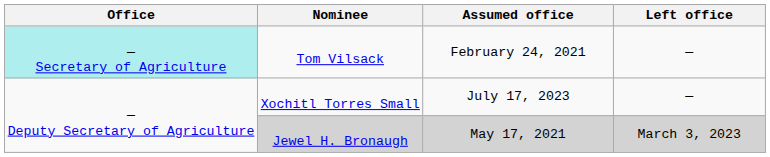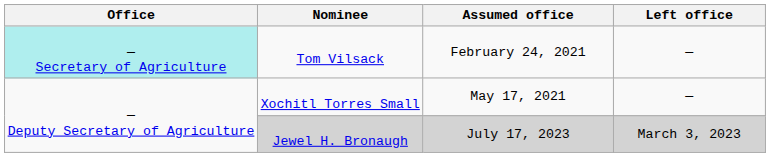 <table class="wikitable sortable" style="text-align:center">
 <tr>
 <th>Office</th>
 <th>Nominee</th>
 <th style="width:25%;" data-sort-type="date">Assumed office</th>
 <th style="width:20%;" data-sort-type="date">Left office</th>
 </tr>
 <tr>
 <td style="background: paleturquoise;"><br>—<br><a href='#'>Secretary of Agriculture</a></td>
 <td><br><a href='#'>Tom Vilsack</a></td>
 <td>February 24, 2021<br></td>
 <td>—</td>
 </tr>
 <tr>
 <td rowspan=2><br>—<br><a href='#'>Deputy Secretary of Agriculture</a></td>
 <td><br><a href='#'>Xochitl Torres Small</a></td>
-<td>July 17, 2023<br></td>
+<td>May 17, 2021<br></td>
 <td>—</td>
 </tr>
 <tr style="background:lightgray;">
 <td><br><a href='#'>Jewel H. Bronaugh</a></td>
-<td>May 17, 2021<br></td>
+<td>July 17, 2023<br></td>
 <td>March 3, 2023</td>
 </tr>
 </table>
